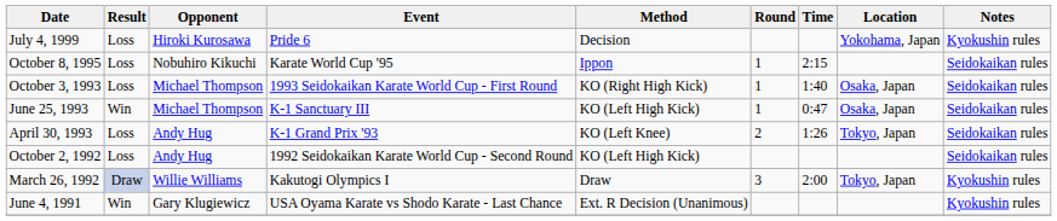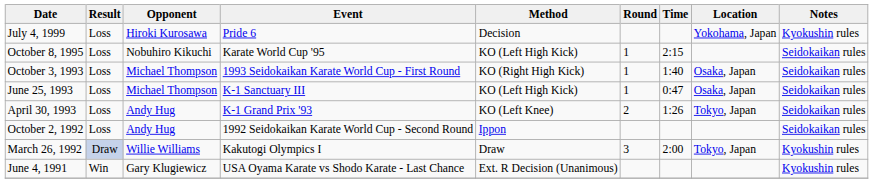 <table class="wikitable" style="margin:0.5em auto; font-size:85%">
 <tr>
 <td align="center" style="border-style: none none solid solid; background: #f0f0f0"><strong>Date</strong></td>
 <td align="center" style="border-style: none none solid solid; background: #f0f0f0"><strong>Result</strong></td>
 <td align="center" style="border-style: none none solid solid; background: #f0f0f0"><strong>Opponent</strong></td>
 <td align="center" style="border-style: none none solid solid; background: #f0f0f0"><strong>Event</strong></td>
 <td align="center" style="border-style: none none solid solid; background: #f0f0f0"><strong>Method</strong></td>
 <td align="center" style="border-style: none none solid solid; background: #f0f0f0"><strong>Round</strong></td>
 <td align="center" style="border-style: none none solid solid; background: #f0f0f0"><strong>Time</strong></td>
 <td align="center" style="border-style: none none solid solid; background: #f0f0f0"><strong>Location</strong></td>
 <td align="center" style="border-style: none none solid solid; background: #f0f0f0"><strong>Notes</strong></td>
 </tr>
 <tr>
 <td>July 4, 1999</td>
 <td>Loss</td>
 <td> <a href='#'>Hiroki Kurosawa</a></td>
 <td><a href='#'>Pride 6</a></td>
 <td>Decision</td>
 <td></td>
 <td></td>
 <td> <a href='#'>Yokohama</a>, Japan</td>
 <td><a href='#'>Kyokushin</a> rules</td>
 </tr>
 <tr>
 <td>October 8, 1995</td>
 <td>Loss</td>
 <td> Nobuhiro Kikuchi</td>
 <td>Karate World Cup '95</td>
-<td><a href='#'>Ippon</a></td>
+<td>KO (Left High Kick)</td>
 <td>1</td>
 <td>2:15</td>
 <td></td>
 <td><a href='#'>Seidokaikan</a> rules</td>
 </tr>
 <tr>
 <td>October 3, 1993</td>
 <td>Loss</td>
 <td> <a href='#'>Michael Thompson</a></td>
 <td><a href='#'>1993 Seidokaikan Karate World Cup - First Round</a></td>
 <td>KO (Right High Kick)</td>
 <td>1</td>
 <td>1:40</td>
 <td> <a href='#'>Osaka</a>, Japan</td>
 <td><a href='#'>Seidokaikan</a> rules</td>
 </tr>
 <tr>
 <td>June 25, 1993</td>
-<td>Win</td>
+<td>Loss</td>
 <td> <a href='#'>Michael Thompson</a></td>
 <td><a href='#'>K-1 Sanctuary III</a></td>
 <td>KO (Left High Kick)</td>
 <td>1</td>
 <td>0:47</td>
 <td> <a href='#'>Osaka</a>, Japan</td>
 <td><a href='#'>Seidokaikan</a> rules</td>
 </tr>
 <tr>
 <td>April 30, 1993</td>
 <td>Loss</td>
 <td> <a href='#'>Andy Hug</a></td>
 <td><a href='#'>K-1 Grand Prix '93</a></td>
 <td>KO (Left Knee)</td>
 <td>2</td>
 <td>1:26</td>
 <td> <a href='#'>Tokyo</a>, Japan</td>
 <td><a href='#'>Seidokaikan</a> rules</td>
 </tr>
 <tr>
 <td>October 2, 1992</td>
 <td>Loss</td>
 <td> <a href='#'>Andy Hug</a></td>
 <td>1992 Seidokaikan Karate World Cup - Second Round</td>
-<td>KO (Left High Kick)</td>
+<td><a href='#'>Ippon</a></td>
 <td></td>
 <td></td>
 <td></td>
 <td><a href='#'>Seidokaikan</a> rules</td>
 </tr>
 <tr>
 <td>March 26, 1992</td>
 <td style="background:#c5d2ea; text-align:center;">Draw</td>
 <td> <a href='#'>Willie Williams</a></td>
 <td>Kakutogi Olympics I</td>
 <td>Draw</td>
 <td>3</td>
 <td>2:00</td>
 <td> <a href='#'>Tokyo</a>, Japan</td>
 <td><a href='#'>Kyokushin</a> rules</td>
 </tr>
 <tr>
 <td>June 4, 1991</td>
 <td>Win</td>
 <td>Gary Klugiewicz</td>
 <td>USA Oyama Karate vs Shodo Karate - Last Chance</td>
 <td>Ext. R Decision (Unanimous)</td>
 <td></td>
 <td></td>
 <td></td>
 <td><a href='#'>Kyokushin</a> rules</td>
 </tr>
 <tr>
 </tr>
 </table>
